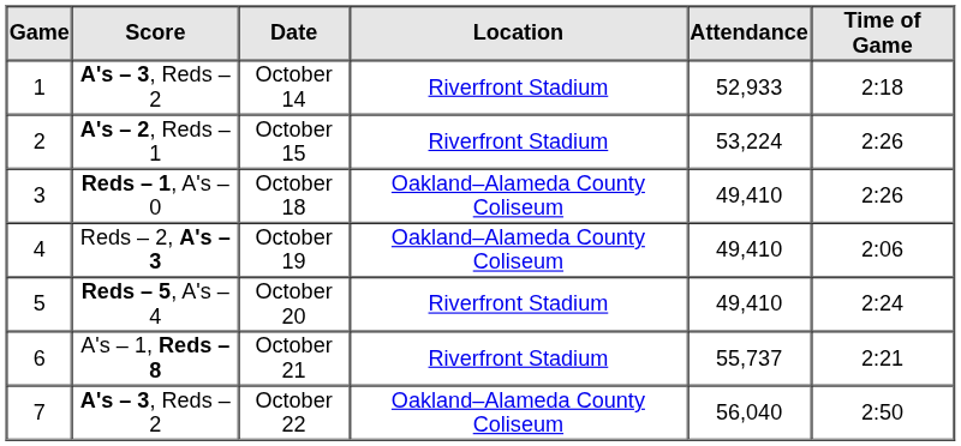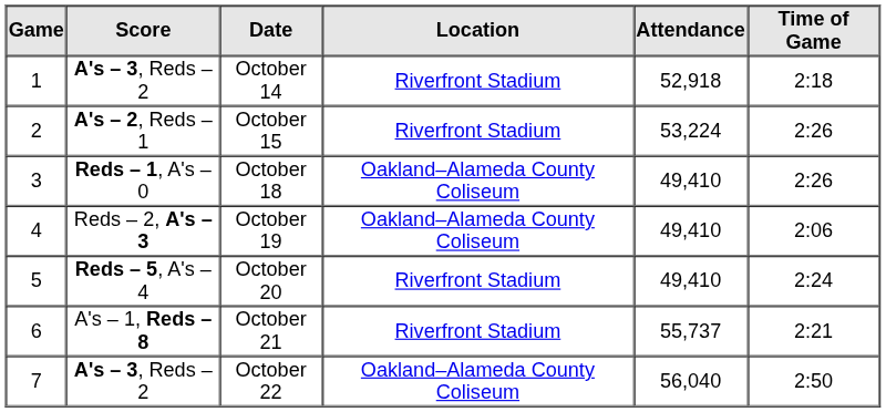 <table border=1 cellspacing=0 width=700 style="margin-left:3em;">
 <tr style="text-align:center; background-color:#e6e6e6;">
 <th width=>Game</th>
 <th width=>Score</th>
 <th width=>Date</th>
 <th width=>Location</th>
 <th width=>Attendance</th>
 <th width=>Time of Game</th>
 </tr>
 <tr style="text-align:center;">
 <td>1</td>
 <td><strong>A's – 3</strong>, Reds – 2</td>
 <td>October 14</td>
 <td><a href='#'>Riverfront Stadium</a></td>
-<td>52,933</td>
+<td>52,918</td>
 <td>2:18</td>
 </tr>
 <tr style="text-align:center;">
 <td>2</td>
 <td><strong>A's – 2</strong>, Reds – 1</td>
 <td>October 15</td>
 <td><a href='#'>Riverfront Stadium</a></td>
 <td>53,224</td>
 <td>2:26</td>
 </tr>
 <tr style="text-align:center;">
 <td>3</td>
 <td><strong>Reds – 1</strong>, A's – 0</td>
 <td>October 18</td>
 <td><a href='#'>Oakland–Alameda County Coliseum</a></td>
 <td>49,410</td>
 <td>2:26</td>
 </tr>
 <tr style="text-align:center;">
 <td>4</td>
 <td>Reds – 2, <strong>A's – 3</strong></td>
 <td>October 19</td>
 <td><a href='#'>Oakland–Alameda County Coliseum</a></td>
 <td>49,410</td>
 <td>2:06</td>
 </tr>
 <tr style="text-align:center;">
 <td>5</td>
 <td><strong>Reds – 5</strong>, A's – 4</td>
 <td>October 20</td>
 <td><a href='#'>Riverfront Stadium</a></td>
 <td>49,410</td>
 <td>2:24</td>
 </tr>
 <tr style="text-align:center;">
 <td>6</td>
 <td>A's – 1, <strong>Reds – 8</strong></td>
 <td>October 21</td>
 <td><a href='#'>Riverfront Stadium</a></td>
 <td>55,737</td>
 <td>2:21</td>
 </tr>
 <tr style="text-align:center;">
 <td>7</td>
 <td><strong>A's – 3</strong>, Reds – 2</td>
 <td>October 22</td>
 <td><a href='#'>Oakland–Alameda County Coliseum</a></td>
 <td>56,040</td>
 <td>2:50</td>
 </tr>
 <tr style="text-align:center;">
 </tr>
 <tr>
 </tr>
 </table>
